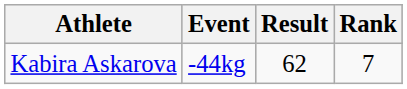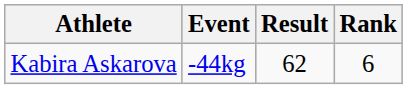 <table class="wikitable">
 <tr>
 <th>Athlete</th>
 <th>Event</th>
 <th>Result</th>
 <th>Rank</th>
 </tr>
 <tr align=center>
 <td align=left><a href='#'>Kabira Askarova</a></td>
 <td align=left><a href='#'>-44kg</a></td>
 <td>62</td>
-<td>7</td>
+<td>6</td>
 </tr>
 </table>
